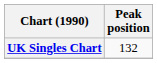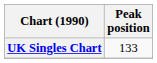 <table class="wikitable sortable plainrowheaders">
 <tr>
 <th scope="col">Chart (1990)</th>
 <th scope="col">Peak<br>position</th>
 </tr>
 <tr>
 <th scope="row"><a href='#'>UK Singles Chart</a></th>
-<td align="center">132</td>
+<td align="center">133</td>
 </tr>
 <tr>
 </tr>
 </table>
